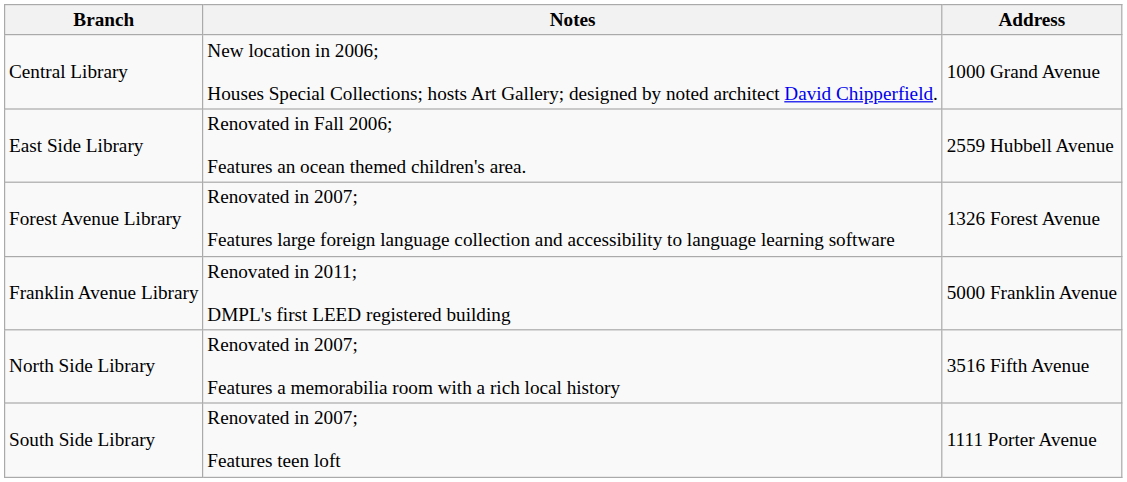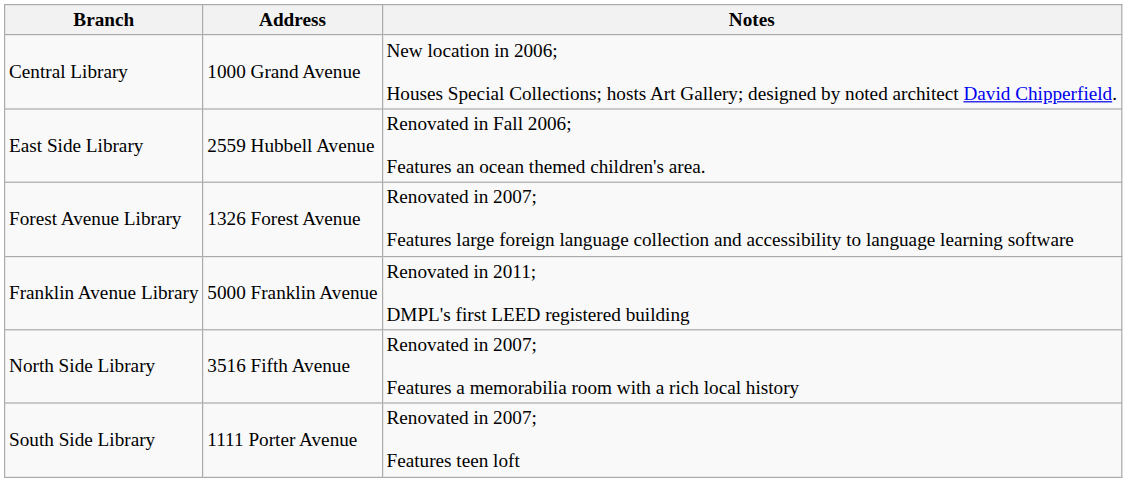 <table class="wikitable">
 <tr>
 <th>Branch</th>
+<th>Address</th>
 <th>Notes</th>
-<th>Address</th>
 </tr>
 <tr>
 <td>Central Library</td>
+<td>1000 Grand Avenue</td>
 <td>New location in 2006;<br><br>Houses Special Collections; hosts Art Gallery; designed by noted architect <a href='#'>David Chipperfield</a>.</td>
-<td>1000 Grand Avenue</td>
 </tr>
 <tr>
 <td>East Side Library</td>
+<td>2559 Hubbell Avenue</td>
 <td>Renovated in Fall 2006;<br><br>Features an ocean  themed children's area.</td>
-<td>2559 Hubbell Avenue</td>
 </tr>
 <tr>
 <td>Forest Avenue Library</td>
+<td>1326 Forest Avenue</td>
 <td>Renovated in 2007;<br><br>Features large foreign language collection and accessibility to language learning software<br></td>
-<td>1326 Forest Avenue</td>
 </tr>
 <tr>
 <td>Franklin Avenue Library</td>
+<td>5000 Franklin Avenue</td>
 <td>Renovated in 2011;<br><br>DMPL's first LEED registered building</td>
-<td>5000 Franklin Avenue</td>
 </tr>
 <tr>
 <td>North Side Library</td>
+<td>3516 Fifth Avenue</td>
 <td>Renovated in 2007;<br><br>Features a memorabilia room with a rich local history</td>
-<td>3516 Fifth Avenue</td>
 </tr>
 <tr>
 <td>South Side Library</td>
+<td>1111 Porter Avenue</td>
 <td>Renovated in 2007;<br><br>Features teen loft</td>
-<td>1111 Porter Avenue</td>
 </tr>
 </table>
